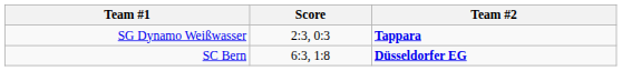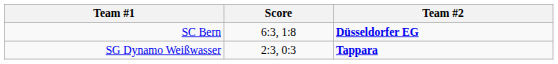 <table class="wikitable" style="text-align: center;">
 <tr>
 <th width=22%>Team #1</th>
 <th width=11%>Score</th>
 <th width=22%>Team #2</th>
 </tr>
 <tr>
+<td style="text-align: right;"><a href='#'>SC Bern</a> </td>
+<td>6:3, 1:8</td>
+<td style="text-align: left;"> <strong><a href='#'>Düsseldorfer EG</a></strong></td>
+</tr>
+<tr>
 <td style="text-align: right;"><a href='#'>SG Dynamo Weißwasser</a> </td>
 <td>2:3, 0:3</td>
 <td style="text-align: left;"> <strong><a href='#'>Tappara</a></strong></td>
 </tr>
-<tr>
-<td style="text-align: right;"><a href='#'>SC Bern</a> </td>
-<td>6:3, 1:8</td>
-<td style="text-align: left;"> <strong><a href='#'>Düsseldorfer EG</a></strong></td>
-</tr>
 </table>
